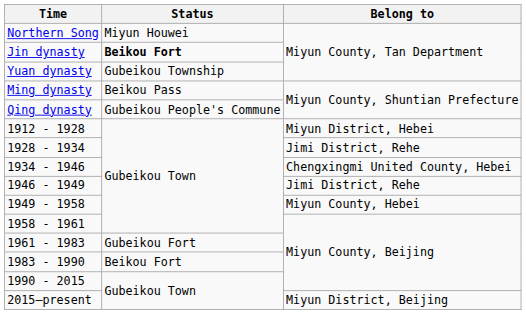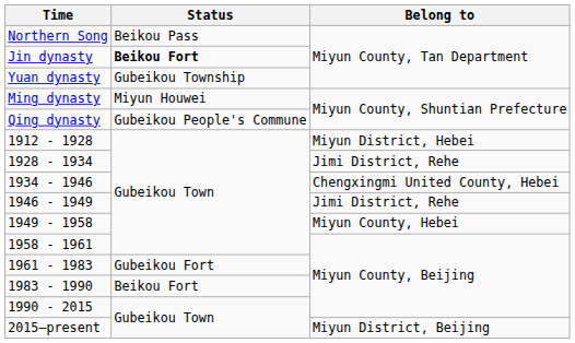 <table class="wikitable">
 <tr>
 <th>Time</th>
 <th>Status</th>
 <th>Belong to</th>
 </tr>
 <tr>
 <td><a href='#'>Northern Song</a></td>
-<td>Miyun Houwei</td>
+<td>Beikou Pass</td>
 <td rowspan="3">Miyun County, Tan Department</td>
 </tr>
 <tr>
 <td><a href='#'>Jin dynasty</a></td>
 <td><strong>Beikou Fort</strong></td>
 </tr>
 <tr>
 <td><a href='#'>Yuan dynasty</a></td>
 <td>Gubeikou Township</td>
 </tr>
 <tr>
 <td><a href='#'>Ming dynasty</a></td>
-<td>Beikou Pass</td>
+<td>Miyun Houwei</td>
 <td rowspan="2">Miyun County, Shuntian Prefecture</td>
 </tr>
 <tr>
 <td><a href='#'>Qing dynasty</a></td>
 <td>Gubeikou People's Commune</td>
 </tr>
 <tr>
 <td>1912 - 1928</td>
 <td rowspan="6">Gubeikou Town</td>
 <td>Miyun District, Hebei</td>
 </tr>
 <tr>
 <td>1928 - 1934</td>
 <td>Jimi District, Rehe</td>
 </tr>
 <tr>
 <td>1934 - 1946</td>
 <td>Chengxingmi United County, Hebei</td>
 </tr>
 <tr>
 <td>1946 - 1949</td>
 <td>Jimi District, Rehe</td>
 </tr>
 <tr>
 <td>1949 - 1958</td>
 <td>Miyun County, Hebei</td>
 </tr>
 <tr>
 <td>1958 - 1961</td>
 <td rowspan="4">Miyun County, Beijing</td>
 </tr>
 <tr>
 <td>1961 - 1983</td>
 <td>Gubeikou Fort</td>
 </tr>
 <tr>
 <td>1983 - 1990</td>
 <td>Beikou Fort</td>
 </tr>
 <tr>
 <td>1990 - 2015</td>
 <td rowspan="2">Gubeikou Town</td>
 </tr>
 <tr>
 <td>2015–present</td>
 <td>Miyun District, Beijing</td>
 </tr>
 </table>
